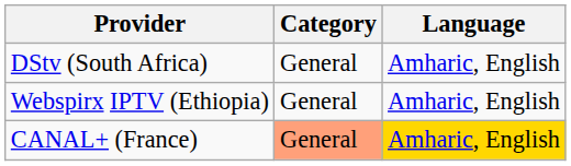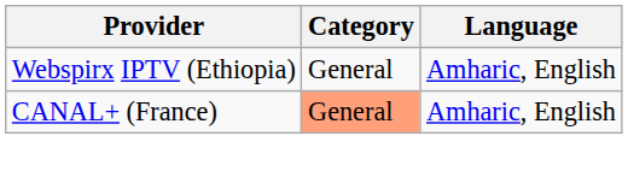 <table class="wikitable">
 <tr>
 <th>Provider</th>
 <th>Category</th>
 <th>Language</th>
-</tr>
-<tr>
-<td><a href='#'>DStv</a> (South Africa)</td>
-<td>General</td>
-<td><a href='#'>Amharic</a>, English</td>
 </tr>
 <tr>
 <td><a href='#'>Webspirx</a> <a href='#'>IPTV</a> (Ethiopia)</td>
 <td>General</td>
 <td><a href='#'>Amharic</a>, English</td>
 </tr>
 <tr>
 <td><a href='#'>CANAL+</a> (France)</td>
 <td style="background: lightsalmon;">General</td>
-<td style="background: gold;"><a href='#'>Amharic</a>, English</td>
+<td><a href='#'>Amharic</a>, English</td>
 </tr>
 </table>
